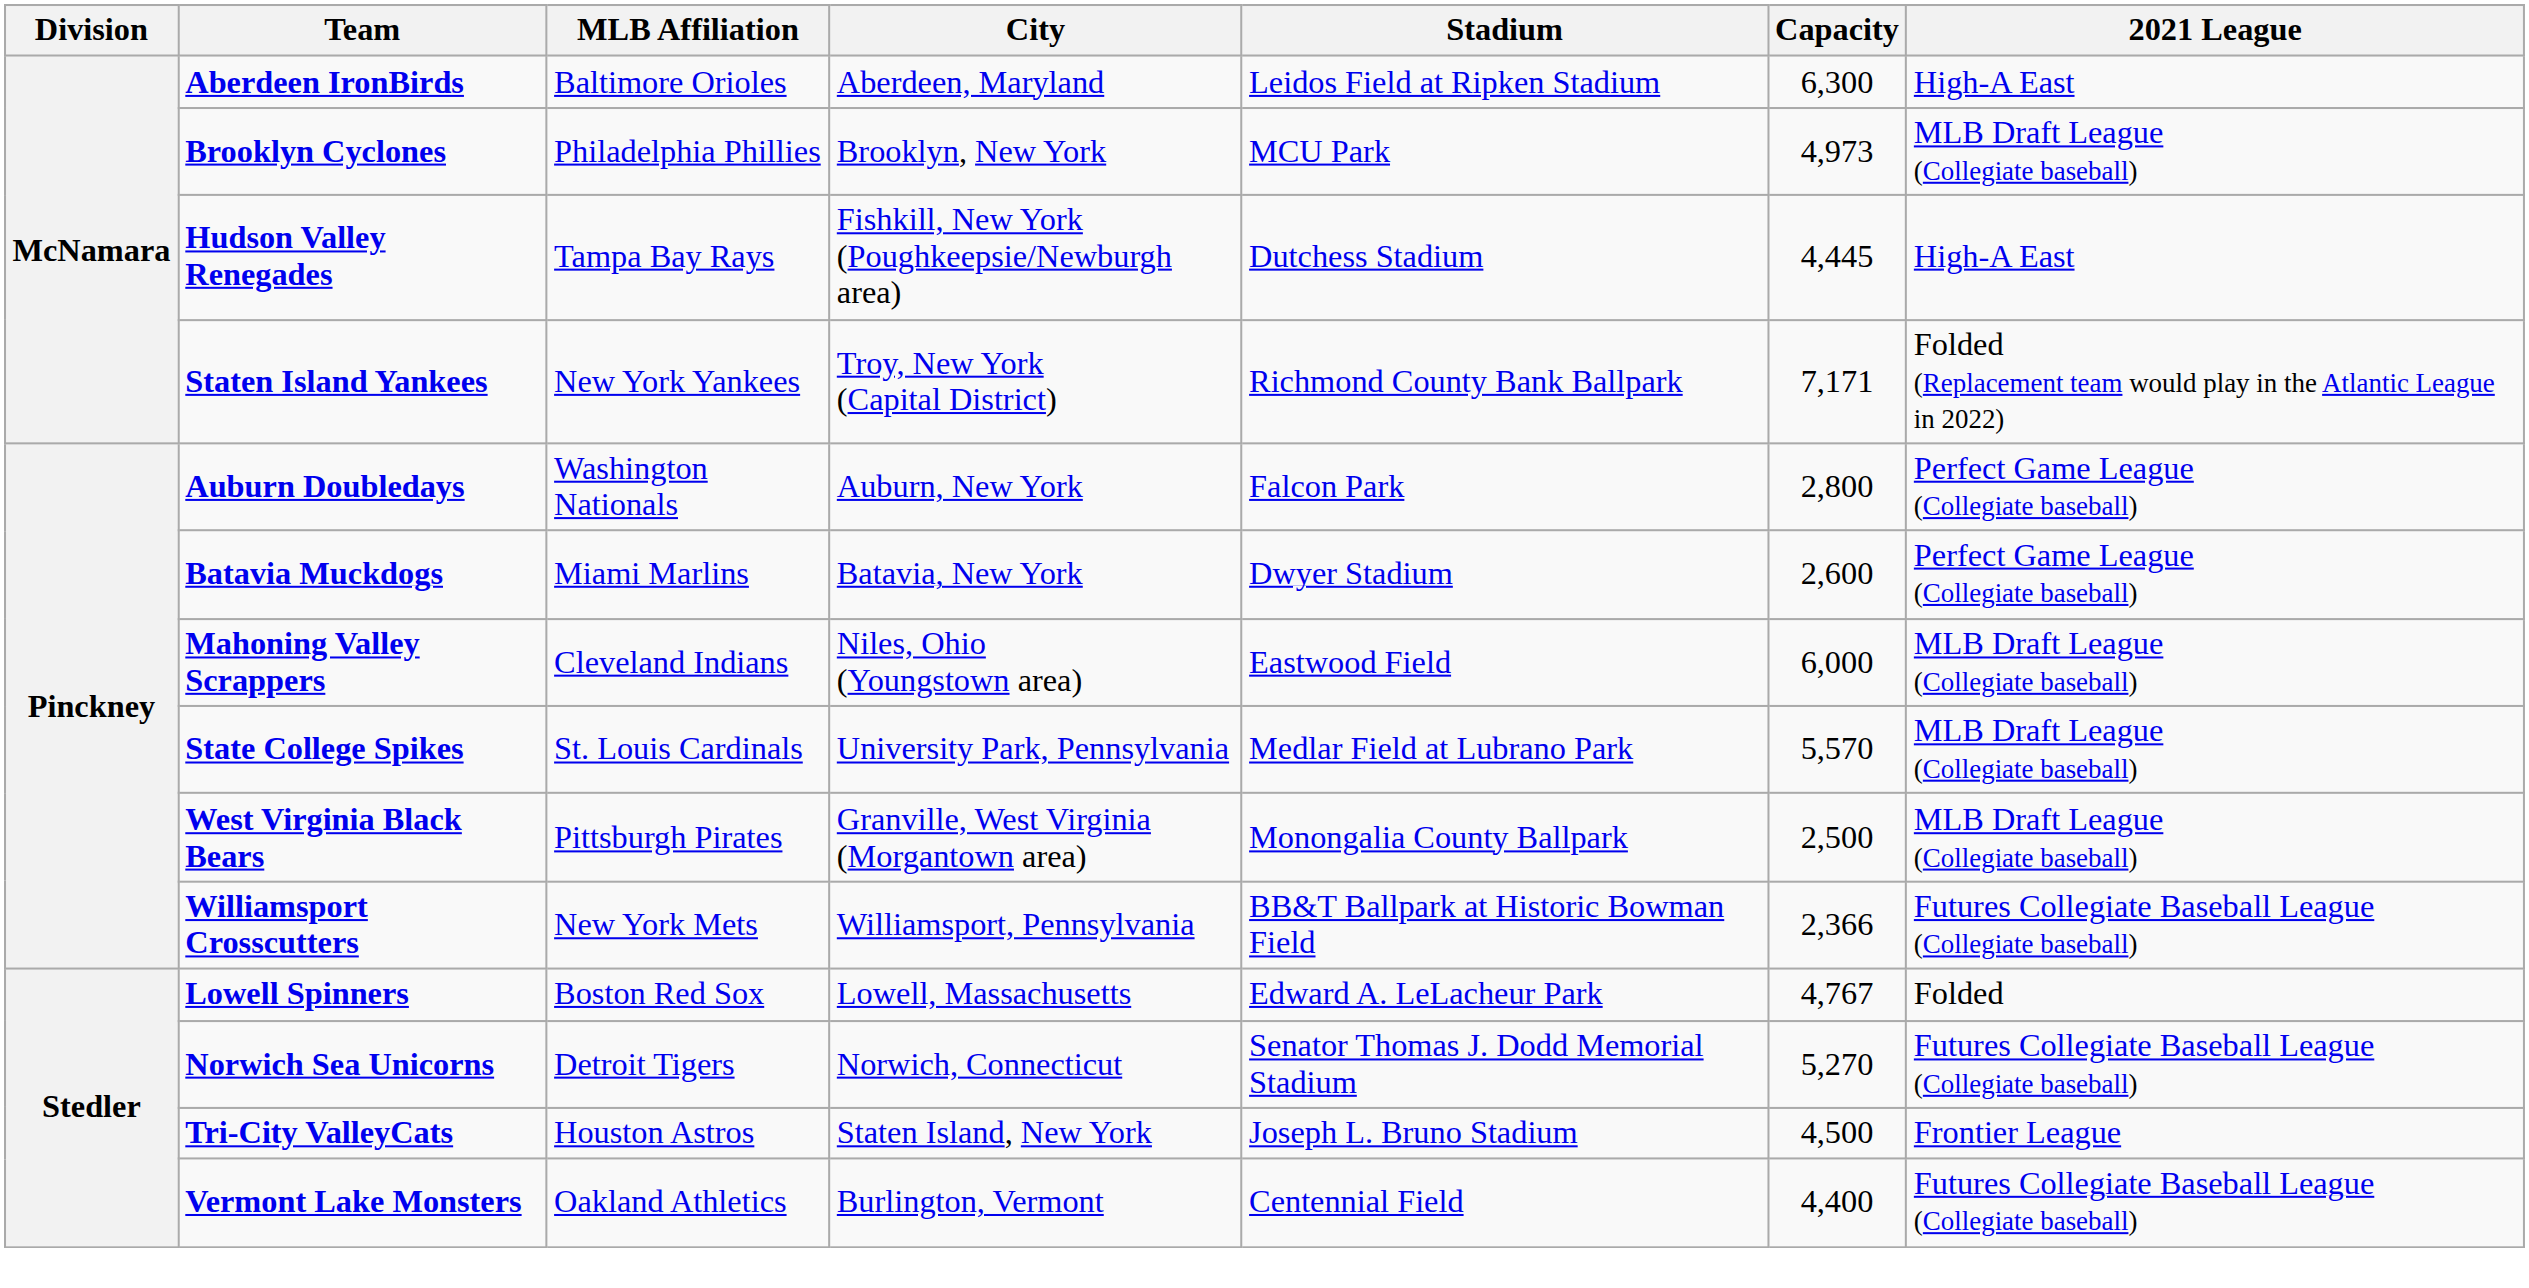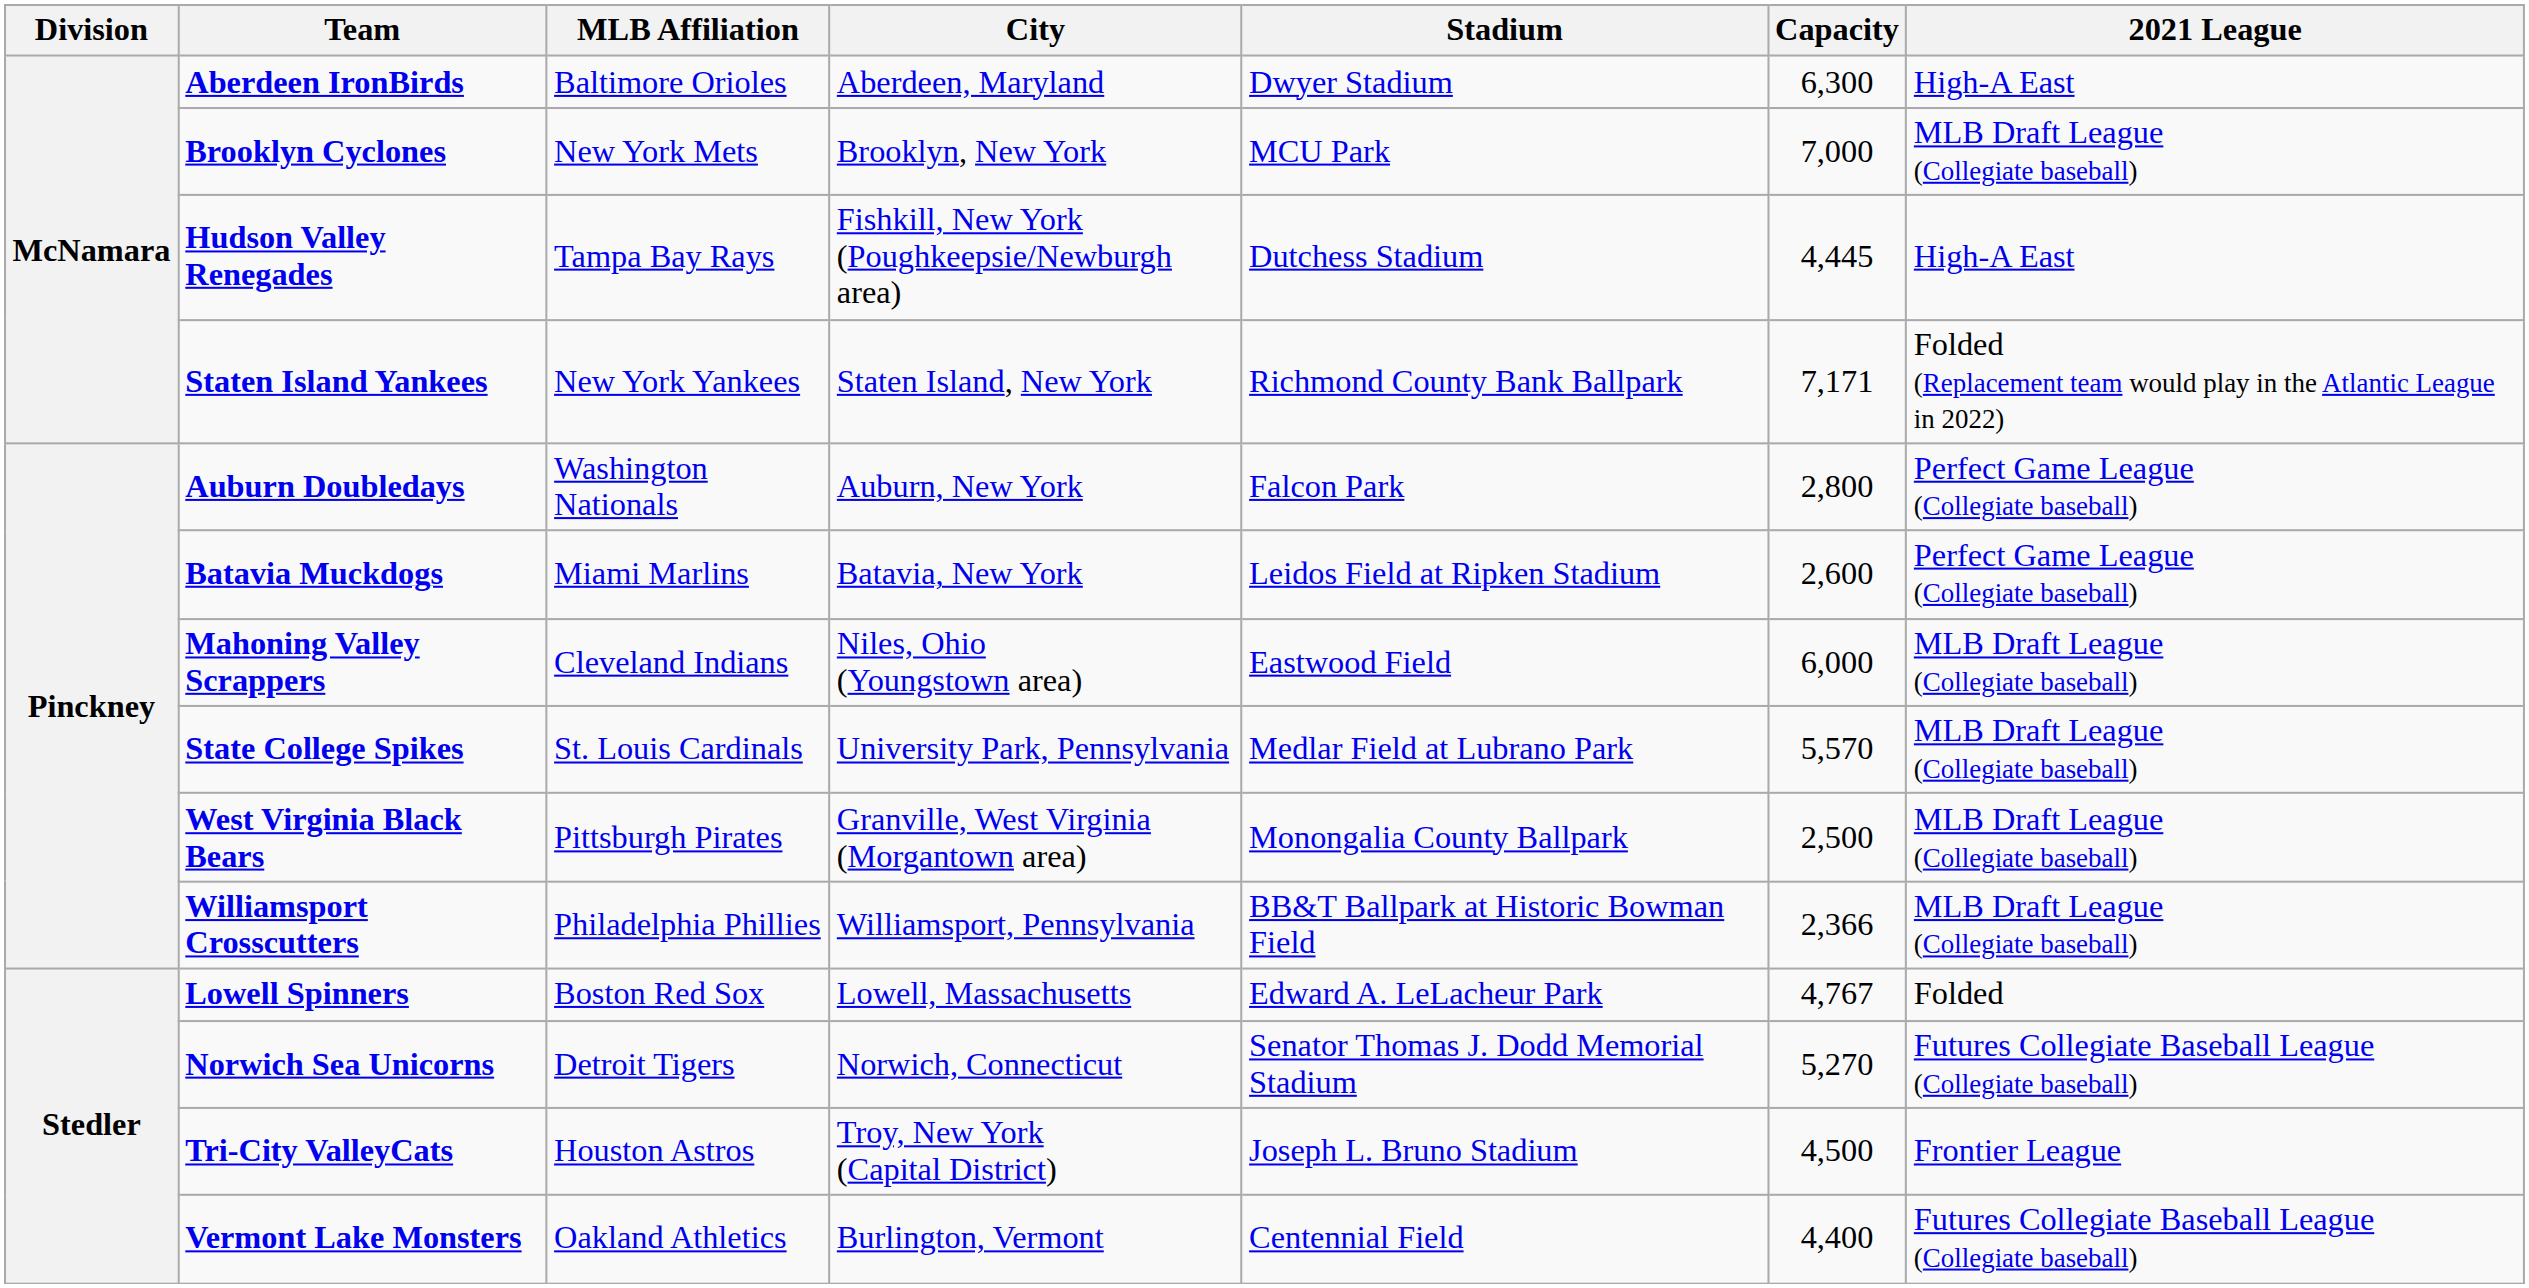 <table class="wikitable sortable">
 <tr>
 <th>Division</th>
 <th>Team</th>
 <th>MLB Affiliation</th>
 <th>City</th>
 <th>Stadium</th>
 <th>Capacity</th>
 <th>2021 League</th>
 </tr>
 <tr>
 <th rowspan="4">McNamara</th>
 <td><strong><a href='#'>Aberdeen IronBirds</a></strong></td>
 <td><a href='#'>Baltimore Orioles</a></td>
 <td><a href='#'>Aberdeen, Maryland</a></td>
-<td><a href='#'>Leidos Field at Ripken Stadium</a></td>
+<td><a href='#'>Dwyer Stadium</a></td>
 <td align="center">6,300</td>
 <td><a href='#'>High-A East</a></td>
 </tr>
 <tr>
 <td><strong><a href='#'>Brooklyn Cyclones</a></strong></td>
-<td><a href='#'>Philadelphia Phillies</a></td>
+<td><a href='#'>New York Mets</a></td>
 <td><a href='#'>Brooklyn</a>, <a href='#'>New York</a></td>
 <td><a href='#'>MCU Park</a></td>
-<td align="center">4,973</td>
+<td align="center">7,000</td>
 <td><a href='#'>MLB Draft League</a> <br><small>(<a href='#'>Collegiate baseball</a>)</small></td>
 </tr>
 <tr>
 <td><strong><a href='#'>Hudson Valley Renegades</a></strong></td>
 <td><a href='#'>Tampa Bay Rays</a></td>
 <td><a href='#'>Fishkill, New York</a><br>(<a href='#'>Poughkeepsie/Newburgh</a> area)</td>
 <td><a href='#'>Dutchess Stadium</a></td>
 <td align="center">4,445</td>
 <td><a href='#'>High-A East</a></td>
 </tr>
 <tr>
 <td><strong><a href='#'>Staten Island Yankees</a></strong></td>
 <td><a href='#'>New York Yankees</a></td>
-<td><a href='#'>Troy, New York</a><br>(<a href='#'>Capital District</a>)</td>
+<td><a href='#'>Staten Island</a>, <a href='#'>New York</a></td>
 <td><a href='#'>Richmond County Bank Ballpark</a></td>
 <td align="center">7,171</td>
 <td>Folded <br><small>(<a href='#'>Replacement team</a> would play in the <a href='#'>Atlantic League</a> in 2022)</small></td>
 </tr>
 <tr>
 <th rowspan="6">Pinckney</th>
 <td><strong><a href='#'>Auburn Doubledays</a></strong></td>
 <td><a href='#'>Washington Nationals</a></td>
 <td><a href='#'>Auburn, New York</a></td>
 <td><a href='#'>Falcon Park</a></td>
 <td align="center">2,800</td>
 <td><a href='#'>Perfect Game League</a> <br><small>(<a href='#'>Collegiate baseball</a>)</small></td>
 </tr>
 <tr>
 <td><strong><a href='#'>Batavia Muckdogs</a></strong></td>
 <td><a href='#'>Miami Marlins</a></td>
 <td><a href='#'>Batavia, New York</a></td>
-<td><a href='#'>Dwyer Stadium</a></td>
+<td><a href='#'>Leidos Field at Ripken Stadium</a></td>
 <td align="center">2,600</td>
 <td><a href='#'>Perfect Game League</a> <br><small>(<a href='#'>Collegiate baseball</a>)</small></td>
 </tr>
 <tr>
 <td><strong><a href='#'>Mahoning Valley Scrappers</a></strong></td>
 <td><a href='#'>Cleveland Indians</a></td>
 <td><a href='#'>Niles, Ohio</a><br>(<a href='#'>Youngstown</a> area)</td>
 <td><a href='#'>Eastwood Field</a></td>
 <td align="center">6,000</td>
 <td><a href='#'>MLB Draft League</a> <br><small>(<a href='#'>Collegiate baseball</a>)</small></td>
 </tr>
 <tr>
 <td><strong><a href='#'>State College Spikes</a></strong></td>
 <td><a href='#'>St. Louis Cardinals</a></td>
 <td><a href='#'>University Park, Pennsylvania</a></td>
 <td><a href='#'>Medlar Field at Lubrano Park</a></td>
 <td align="center">5,570</td>
 <td><a href='#'>MLB Draft League</a> <br><small>(<a href='#'>Collegiate baseball</a>)</small></td>
 </tr>
 <tr>
 <td><strong><a href='#'>West Virginia Black Bears</a></strong></td>
 <td><a href='#'>Pittsburgh Pirates</a></td>
 <td><a href='#'>Granville, West Virginia</a><br>(<a href='#'>Morgantown</a> area)</td>
 <td><a href='#'>Monongalia County Ballpark</a></td>
 <td align="center">2,500</td>
 <td><a href='#'>MLB Draft League</a> <br><small>(<a href='#'>Collegiate baseball</a>)</small></td>
 </tr>
 <tr>
 <td><strong><a href='#'>Williamsport Crosscutters</a></strong></td>
-<td><a href='#'>New York Mets</a></td>
+<td><a href='#'>Philadelphia Phillies</a></td>
 <td><a href='#'>Williamsport, Pennsylvania</a></td>
 <td><a href='#'>BB&T Ballpark at Historic Bowman Field</a></td>
 <td align="center">2,366</td>
-<td><a href='#'>Futures Collegiate Baseball League</a> <br><small>(<a href='#'>Collegiate baseball</a>)</small></td>
+<td><a href='#'>MLB Draft League</a> <br><small>(<a href='#'>Collegiate baseball</a>)</small></td>
 </tr>
 <tr>
 <th rowspan="4">Stedler</th>
 <td><strong><a href='#'>Lowell Spinners</a></strong></td>
 <td><a href='#'>Boston Red Sox</a></td>
 <td><a href='#'>Lowell, Massachusetts</a></td>
 <td><a href='#'>Edward A. LeLacheur Park</a></td>
 <td align="center">4,767</td>
 <td>Folded</td>
 </tr>
 <tr>
 <td><strong><a href='#'>Norwich Sea Unicorns</a> </strong></td>
 <td><a href='#'>Detroit Tigers</a></td>
 <td><a href='#'>Norwich, Connecticut</a></td>
 <td><a href='#'>Senator Thomas J. Dodd Memorial Stadium</a></td>
 <td align="center">5,270</td>
 <td><a href='#'>Futures Collegiate Baseball League</a> <br><small>(<a href='#'>Collegiate baseball</a>)</small></td>
 </tr>
 <tr>
 <td><strong><a href='#'>Tri-City ValleyCats</a></strong></td>
 <td><a href='#'>Houston Astros</a></td>
-<td><a href='#'>Staten Island</a>, <a href='#'>New York</a></td>
+<td><a href='#'>Troy, New York</a><br>(<a href='#'>Capital District</a>)</td>
 <td><a href='#'>Joseph L. Bruno Stadium</a></td>
 <td align="center">4,500</td>
 <td><a href='#'>Frontier League</a></td>
 </tr>
 <tr>
 <td><strong><a href='#'>Vermont Lake Monsters</a></strong></td>
 <td><a href='#'>Oakland Athletics</a></td>
 <td><a href='#'>Burlington, Vermont</a></td>
 <td><a href='#'>Centennial Field</a></td>
 <td align="center">4,400</td>
 <td><a href='#'>Futures Collegiate Baseball League</a> <br><small>(<a href='#'>Collegiate baseball</a>)</small></td>
 </tr>
 </table>
